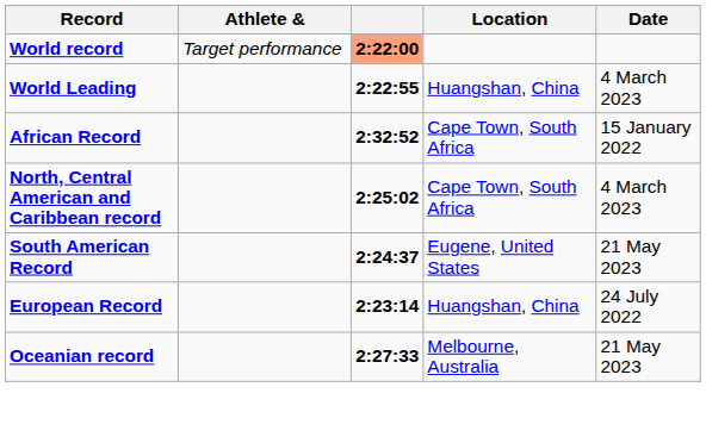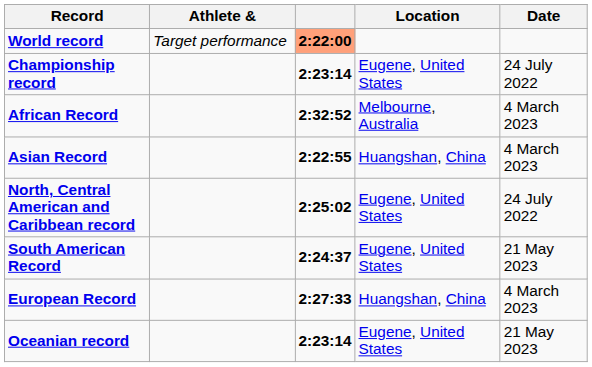 <table class="wikitable">
 <tr>
 <th width=25% align=center>Record</th>
 <th width=25% align=center>Athlete & </th>
 <th width=10% align=center></th>
 <th width=25% align=center>Location</th>
 <th width=15% align=center>Date</th>
 </tr>
 <tr>
 <td><strong><a href='#'>World record</a></strong></td>
 <td><em>Target performance</em></td>
 <td align=center style="background: lightsalmon;"><strong>2:22:00</strong></td>
 <td></td>
 <td></td>
 </tr>
 <tr>
-<td><strong><a href='#'>World Leading</a></strong></td>
+<td><strong><a href='#'>Championship record</a></strong></td>
+<td></td>
+<td align=center><strong>2:23:14</strong></td>
+<td><a href='#'>Eugene</a>, <a href='#'>United States</a></td>
+<td>24 July 2022</td>
+</tr>
+<tr>
+<td><strong><a href='#'>African Record</a></strong></td>
+<td></td>
+<td align=center><strong>2:32:52</strong></td>
+<td><a href='#'>Melbourne</a>, <a href='#'>Australia</a></td>
+<td>4 March 2023</td>
+</tr>
+<tr>
+<td><strong><a href='#'>Asian Record</a></strong></td>
 <td></td>
 <td align=center><strong>2:22:55</strong></td>
 <td><a href='#'>Huangshan</a>, <a href='#'>China</a></td>
 <td>4 March 2023</td>
 </tr>
 <tr>
-<td><strong><a href='#'>African Record</a></strong></td>
-<td></td>
-<td align=center><strong>2:32:52</strong></td>
-<td><a href='#'>Cape Town</a>, <a href='#'>South Africa</a></td>
-<td>15 January 2022</td>
-</tr>
-<tr>
 <td><strong><a href='#'>North, Central American and Caribbean record</a></strong></td>
 <td></td>
 <td align=center><strong>2:25:02</strong></td>
-<td><a href='#'>Cape Town</a>, <a href='#'>South Africa</a></td>
-<td>4 March 2023</td>
+<td><a href='#'>Eugene</a>, <a href='#'>United States</a></td>
+<td>24 July 2022</td>
 </tr>
 <tr>
 <td><strong><a href='#'>South American Record</a></strong></td>
 <td></td>
 <td align=center><strong>2:24:37</strong></td>
 <td><a href='#'>Eugene</a>, <a href='#'>United States</a></td>
 <td>21 May 2023</td>
 </tr>
 <tr>
 <td><strong><a href='#'>European Record</a></strong></td>
 <td></td>
-<td align=center><strong>2:23:14</strong></td>
+<td align=center><strong>2:27:33</strong></td>
 <td><a href='#'>Huangshan</a>, <a href='#'>China</a></td>
-<td>24 July 2022</td>
+<td>4 March 2023</td>
 </tr>
 <tr>
 <td><strong><a href='#'>Oceanian record</a></strong></td>
 <td></td>
-<td align=center><strong>2:27:33</strong></td>
-<td><a href='#'>Melbourne</a>, <a href='#'>Australia</a></td>
+<td align=center><strong>2:23:14</strong></td>
+<td><a href='#'>Eugene</a>, <a href='#'>United States</a></td>
 <td>21 May 2023</td>
 </tr>
 </table>
